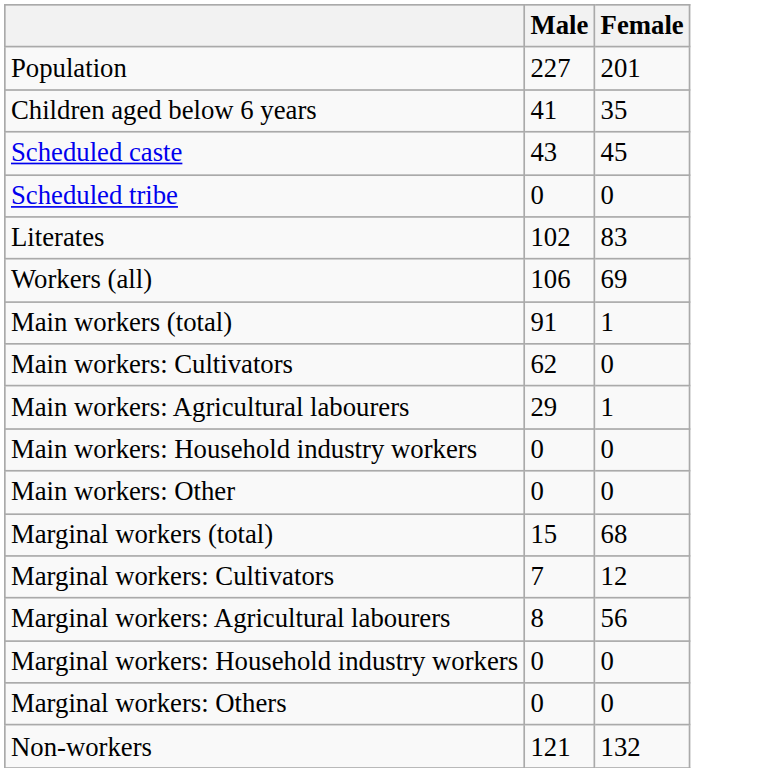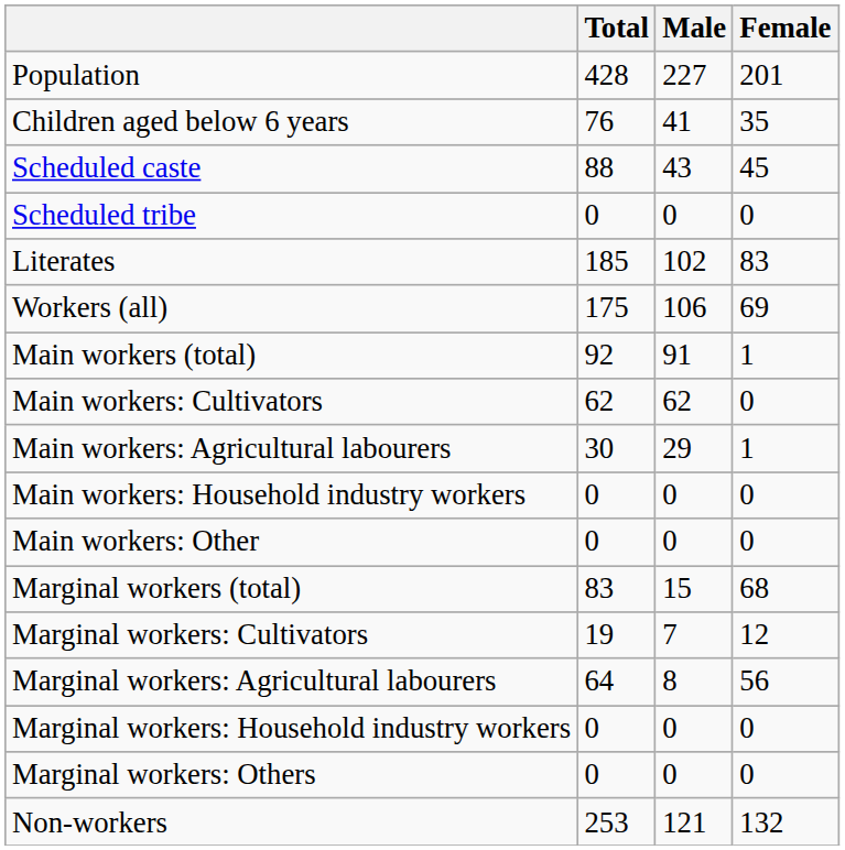 <table class="wikitable sortable">
 <tr>
 <th></th>
+<th>Total</th>
 <th>Male</th>
 <th>Female</th>
 </tr>
 <tr>
 <td>Population</td>
+<td>428</td>
 <td>227</td>
 <td>201</td>
 </tr>
 <tr>
 <td>Children aged below 6 years</td>
+<td>76</td>
 <td>41</td>
 <td>35</td>
 </tr>
 <tr>
 <td><a href='#'>Scheduled caste</a></td>
+<td>88</td>
 <td>43</td>
 <td>45</td>
 </tr>
 <tr>
 <td><a href='#'>Scheduled tribe</a></td>
 <td>0</td>
 <td>0</td>
+<td>0</td>
 </tr>
 <tr>
 <td>Literates</td>
+<td>185</td>
 <td>102</td>
 <td>83</td>
 </tr>
 <tr>
 <td>Workers (all)</td>
+<td>175</td>
 <td>106</td>
 <td>69</td>
 </tr>
 <tr>
 <td>Main workers (total)</td>
+<td>92</td>
 <td>91</td>
 <td>1</td>
 </tr>
 <tr>
 <td>Main workers: Cultivators</td>
 <td>62</td>
+<td>62</td>
 <td>0</td>
 </tr>
 <tr>
 <td>Main workers: Agricultural labourers</td>
+<td>30</td>
 <td>29</td>
 <td>1</td>
 </tr>
 <tr>
 <td>Main workers: Household industry workers</td>
 <td>0</td>
 <td>0</td>
+<td>0</td>
 </tr>
 <tr>
 <td>Main workers: Other</td>
 <td>0</td>
 <td>0</td>
+<td>0</td>
 </tr>
 <tr>
 <td>Marginal workers (total)</td>
+<td>83</td>
 <td>15</td>
 <td>68</td>
 </tr>
 <tr>
 <td>Marginal workers: Cultivators</td>
+<td>19</td>
 <td>7</td>
 <td>12</td>
 </tr>
 <tr>
 <td>Marginal workers: Agricultural labourers</td>
+<td>64</td>
 <td>8</td>
 <td>56</td>
 </tr>
 <tr>
 <td>Marginal workers: Household industry workers</td>
 <td>0</td>
 <td>0</td>
+<td>0</td>
 </tr>
 <tr>
 <td>Marginal workers: Others</td>
 <td>0</td>
 <td>0</td>
+<td>0</td>
 </tr>
 <tr>
 <td>Non-workers</td>
+<td>253</td>
 <td>121</td>
 <td>132</td>
 </tr>
 </table>
